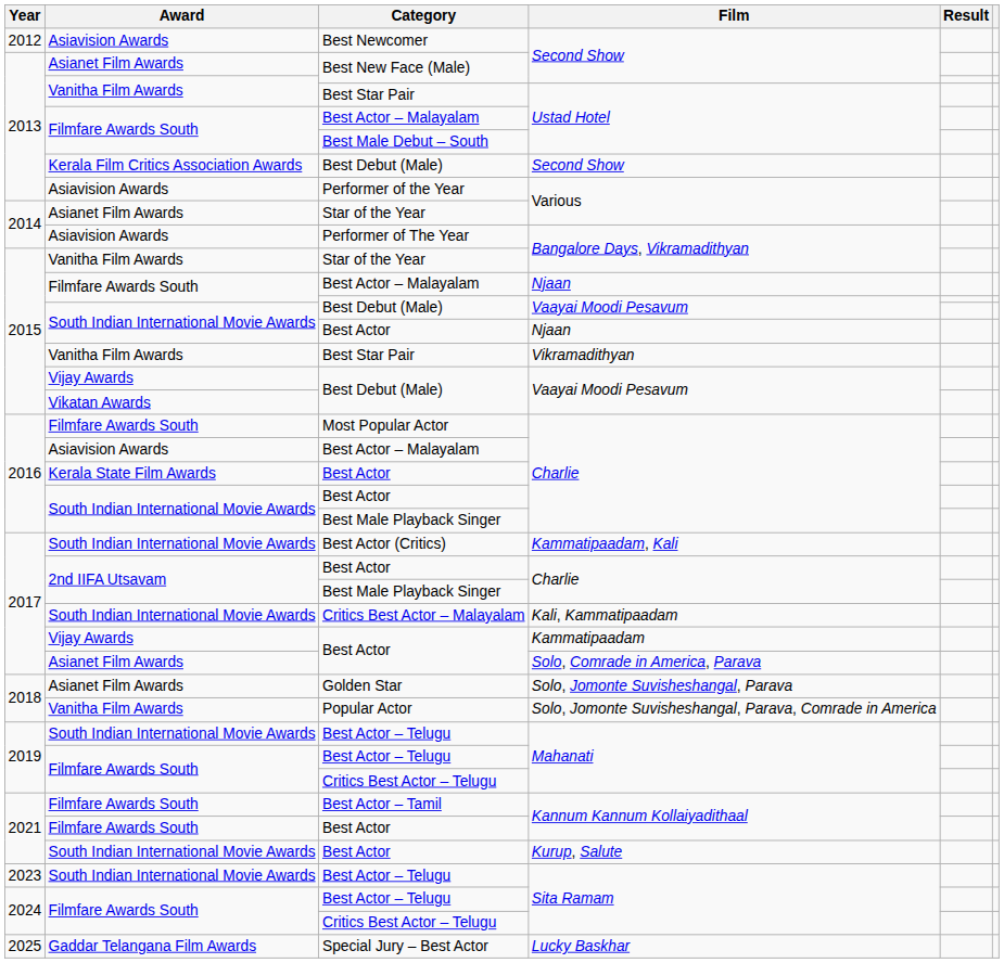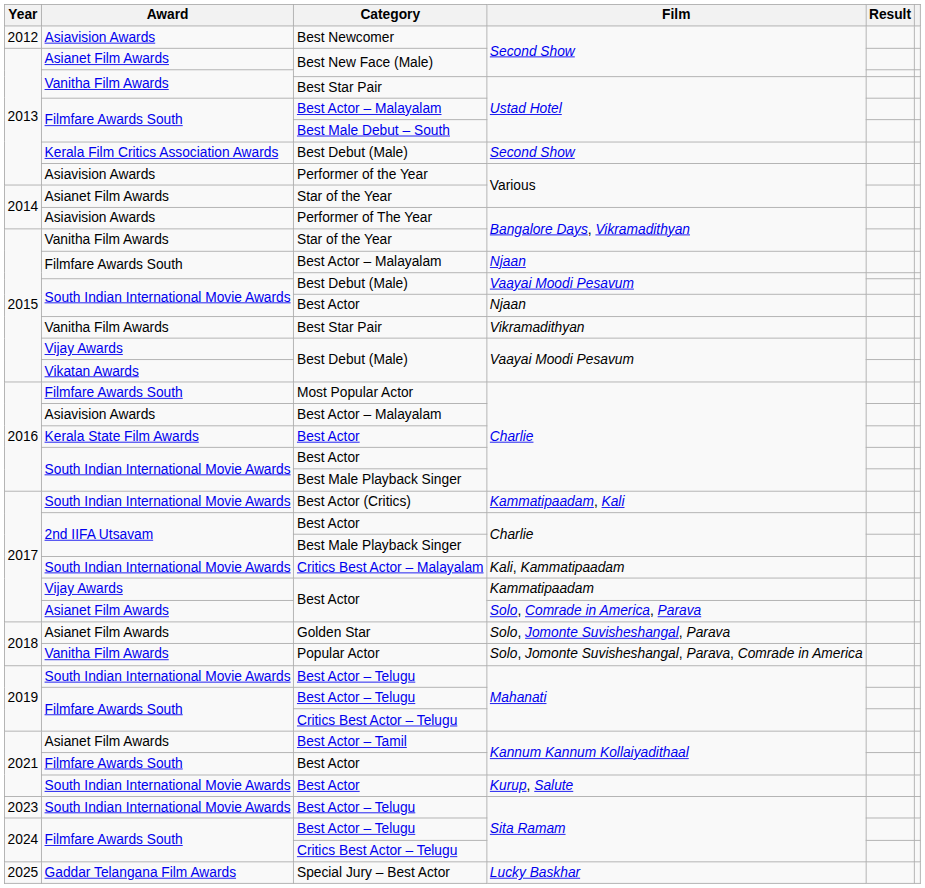 <table class="wikitable sortable">
 <tr>
 <th scope="col">Year</th>
 <th scope="col">Award</th>
 <th scope="col">Category</th>
 <th scope="col">Film</th>
 <th scope="col">Result</th>
 <th scope="col" class="unsortable"></th>
 </tr>
 <tr>
 <td>2012</td>
 <td><a href='#'>Asiavision Awards</a></td>
 <td>Best Newcomer</td>
 <td rowspan=3><em><a href='#'>Second Show</a></em></td>
 <td></td>
 <td></td>
 </tr>
 <tr>
 <td rowspan="7">2013</td>
 <td><a href='#'>Asianet Film Awards</a></td>
 <td rowspan="2">Best New Face (Male)</td>
 <td></td>
 <td></td>
 </tr>
 <tr>
 <td Rowspan =2><a href='#'>Vanitha Film Awards</a></td>
 <td></td>
 <td></td>
 </tr>
 <tr>
 <td>Best Star Pair</td>
 <td rowspan="3"><em><a href='#'>Ustad Hotel</a></em></td>
 <td></td>
 <td></td>
 </tr>
 <tr>
 <td rowspan="2"><a href='#'>Filmfare Awards South</a></td>
 <td><a href='#'>Best Actor – Malayalam</a></td>
 <td></td>
 <td></td>
 </tr>
 <tr>
 <td><a href='#'>Best Male Debut – South</a></td>
 <td></td>
 <td></td>
 </tr>
 <tr>
 <td><a href='#'>Kerala Film Critics Association Awards</a></td>
 <td>Best Debut (Male)</td>
 <td><em><a href='#'>Second Show</a></em></td>
 <td></td>
 <td></td>
 </tr>
 <tr>
 <td>Asiavision Awards</td>
 <td>Performer of the Year</td>
 <td rowspan="2">Various</td>
 <td></td>
 <td></td>
 </tr>
 <tr>
 <td rowspan=2>2014</td>
 <td>Asianet Film Awards</td>
 <td>Star of the Year</td>
 <td></td>
 <td></td>
 </tr>
 <tr>
 <td>Asiavision Awards</td>
 <td>Performer of The Year</td>
 <td rowspan="2"><em><a href='#'>Bangalore Days</a></em>, <em><a href='#'>Vikramadithyan</a></em></td>
 <td></td>
 <td></td>
 </tr>
 <tr>
 <td rowspan="8">2015</td>
 <td>Vanitha Film Awards</td>
 <td>Star of the Year</td>
 <td></td>
 <td></td>
 </tr>
 <tr>
 <td rowspan="2">Filmfare Awards South</td>
 <td>Best Actor – Malayalam</td>
 <td><em><a href='#'>Njaan</a></em></td>
 <td></td>
 <td></td>
 </tr>
 <tr>
 <td rowspan="2">Best Debut (Male)</td>
 <td rowspan="2"><em><a href='#'>Vaayai Moodi Pesavum</a></em></td>
 <td></td>
 <td></td>
 </tr>
 <tr>
 <td rowspan="2"><a href='#'>South Indian International Movie Awards</a></td>
 <td></td>
 <td></td>
 </tr>
 <tr>
 <td>Best Actor</td>
 <td><em>Njaan</em></td>
 <td></td>
 <td></td>
 </tr>
 <tr>
 <td>Vanitha Film Awards</td>
 <td>Best Star Pair</td>
 <td><em>Vikramadithyan</em></td>
 <td></td>
 <td></td>
 </tr>
 <tr>
 <td><a href='#'>Vijay Awards</a></td>
 <td rowspan="2">Best Debut (Male)</td>
 <td rowspan="2"><em>Vaayai Moodi Pesavum</em></td>
 <td></td>
 <td></td>
 </tr>
 <tr>
 <td><a href='#'>Vikatan Awards</a></td>
 <td></td>
 <td></td>
 </tr>
 <tr>
 <td rowspan="5">2016</td>
 <td><a href='#'>Filmfare Awards South</a></td>
 <td>Most Popular Actor</td>
 <td rowspan="5"><em><a href='#'>Charlie</a></em></td>
 <td></td>
 <td></td>
 </tr>
 <tr>
 <td>Asiavision Awards</td>
 <td>Best Actor – Malayalam</td>
 <td></td>
 <td></td>
 </tr>
 <tr>
 <td><a href='#'>Kerala State Film Awards</a></td>
 <td><a href='#'>Best Actor</a></td>
 <td></td>
 <td></td>
 </tr>
 <tr>
 <td rowspan="2"><a href='#'>South Indian International Movie Awards</a></td>
 <td>Best Actor</td>
 <td></td>
 <td></td>
 </tr>
 <tr>
 <td>Best Male Playback Singer</td>
 <td></td>
 <td></td>
 </tr>
 <tr>
 <td rowspan="6">2017</td>
 <td><a href='#'>South Indian International Movie Awards</a></td>
 <td>Best Actor (Critics)</td>
 <td><em><a href='#'>Kammatipaadam</a></em>, <em><a href='#'>Kali</a></em></td>
 <td></td>
 <td></td>
 </tr>
 <tr>
 <td rowspan=2><a href='#'>2nd IIFA Utsavam</a></td>
 <td>Best Actor</td>
 <td rowspan=2><em>Charlie</em></td>
 <td></td>
 <td></td>
 </tr>
 <tr>
 <td>Best Male Playback Singer</td>
 <td></td>
 <td></td>
 </tr>
 <tr>
 <td><a href='#'>South Indian International Movie Awards</a></td>
 <td><a href='#'>Critics Best Actor – Malayalam</a></td>
 <td><em>Kali</em>, <em>Kammatipaadam</em></td>
 <td></td>
 <td></td>
 </tr>
 <tr>
 <td><a href='#'>Vijay Awards</a></td>
 <td rowspan="2">Best Actor</td>
 <td><em>Kammatipaadam</em></td>
 <td></td>
 <td></td>
 </tr>
 <tr>
 <td><a href='#'>Asianet Film Awards</a></td>
 <td><em><a href='#'>Solo</a></em>, <em><a href='#'>Comrade in America</a></em>, <em><a href='#'>Parava</a></em></td>
 <td></td>
 <td></td>
 </tr>
 <tr>
 <td rowspan="2">2018</td>
 <td>Asianet Film Awards</td>
 <td>Golden Star</td>
 <td><em>Solo</em>, <em><a href='#'>Jomonte Suvisheshangal</a></em>, <em>Parava</em></td>
 <td></td>
 <td></td>
 </tr>
 <tr>
 <td><a href='#'>Vanitha Film Awards</a></td>
 <td>Popular Actor</td>
 <td><em>Solo</em>, <em>Jomonte Suvisheshangal</em>, <em>Parava</em>, <em>Comrade in America</em></td>
 <td></td>
 <td></td>
 </tr>
 <tr>
 <td rowspan="3">2019</td>
 <td><a href='#'>South Indian International Movie Awards</a></td>
 <td><a href='#'>Best Actor – Telugu</a></td>
 <td rowspan="3"><em><a href='#'>Mahanati</a></em></td>
 <td></td>
 <td></td>
 </tr>
 <tr>
 <td rowspan="2"><a href='#'>Filmfare Awards South</a></td>
 <td><a href='#'>Best Actor – Telugu</a></td>
 <td></td>
 <td></td>
 </tr>
 <tr>
 <td><a href='#'>Critics Best Actor – Telugu</a></td>
 <td></td>
 <td></td>
 </tr>
 <tr>
 <td rowspan="3">2021</td>
-<td><a href='#'>Filmfare Awards South</a></td>
+<td>Asianet Film Awards</td>
 <td><a href='#'>Best Actor – Tamil</a></td>
 <td rowspan="2"><em><a href='#'>Kannum Kannum Kollaiyadithaal</a></em></td>
 <td></td>
 <td></td>
 </tr>
 <tr>
 <td><a href='#'>Filmfare Awards South</a></td>
 <td>Best Actor</td>
 <td></td>
 <td></td>
 </tr>
 <tr>
 <td><a href='#'>South Indian International Movie Awards</a></td>
 <td><a href='#'>Best Actor</a></td>
 <td><em><a href='#'>Kurup</a></em>, <em><a href='#'>Salute</a></em></td>
 <td></td>
 <td></td>
 </tr>
 <tr>
 <td>2023</td>
 <td><a href='#'>South Indian International Movie Awards</a></td>
 <td><a href='#'>Best Actor – Telugu</a></td>
 <td rowspan="3"><em><a href='#'>Sita Ramam</a></em></td>
 <td></td>
 <td></td>
 </tr>
 <tr>
 <td rowspan="2">2024</td>
 <td rowspan="2"><a href='#'>Filmfare Awards South</a></td>
 <td><a href='#'>Best Actor – Telugu</a></td>
 <td></td>
 <td></td>
 </tr>
 <tr>
 <td><a href='#'>Critics Best Actor – Telugu</a></td>
 <td></td>
 <td></td>
 </tr>
 <tr>
 <td>2025</td>
 <td><a href='#'>Gaddar Telangana Film Awards</a></td>
 <td>Special Jury – Best Actor</td>
 <td><em><a href='#'>Lucky Baskhar</a></em></td>
 <td></td>
 <td></td>
 </tr>
 </table>
